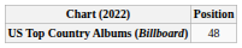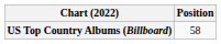 <table class="wikitable plainrowheaders" style="text-align:center">
 <tr>
 <th scope="col">Chart (2022)</th>
 <th scope="col">Position</th>
 </tr>
 <tr>
 <th scope="row">US Top Country Albums (<em>Billboard</em>)</th>
-<td>48</td>
+<td>58</td>
 </tr>
 </table>
